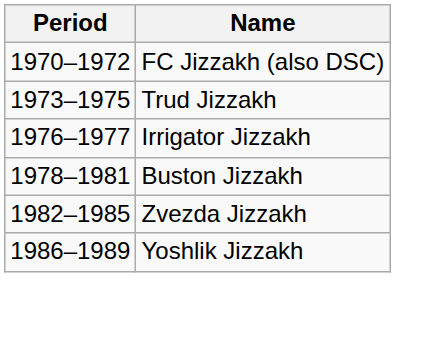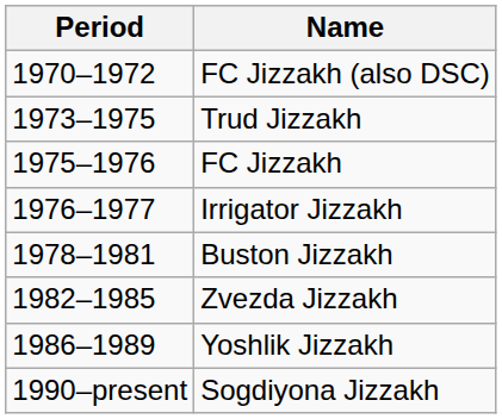 <table class="wikitable">
 <tr>
 <th>Period</th>
 <th>Name</th>
 </tr>
 <tr>
 <td>1970–1972</td>
 <td>FC Jizzakh (also DSC)</td>
 </tr>
 <tr>
 <td>1973–1975</td>
 <td>Trud Jizzakh</td>
+</tr>
+<tr>
+<td>1975–1976</td>
+<td>FC Jizzakh</td>
 </tr>
 <tr>
 <td>1976–1977</td>
 <td>Irrigator Jizzakh</td>
 </tr>
 <tr>
 <td>1978–1981</td>
 <td>Buston Jizzakh</td>
 </tr>
 <tr>
 <td>1982–1985</td>
 <td>Zvezda Jizzakh</td>
 </tr>
 <tr>
 <td>1986–1989</td>
 <td>Yoshlik Jizzakh</td>
 </tr>
+<tr>
+<td>1990–present</td>
+<td>Sogdiyona Jizzakh</td>
+</tr>
 </table>
